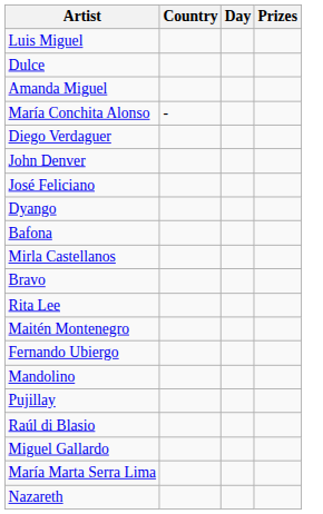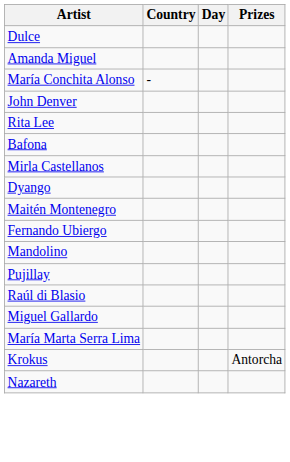 <table class="wikitable">
 <tr>
 <th>Artist</th>
 <th>Country</th>
 <th>Day</th>
 <th>Prizes</th>
-</tr>
-<tr>
-<td><a href='#'>Luis Miguel</a></td>
-<td></td>
-<td></td>
-<td></td>
 </tr>
 <tr>
 <td><a href='#'>Dulce</a></td>
 <td></td>
 <td></td>
 <td></td>
 </tr>
 <tr>
 <td><a href='#'>Amanda Miguel</a></td>
 <td></td>
 <td></td>
 <td></td>
 </tr>
 <tr>
 <td><a href='#'>María Conchita Alonso</a></td>
 <td> - </td>
 <td></td>
 <td></td>
 </tr>
 <tr>
-<td><a href='#'>Diego Verdaguer</a></td>
-<td></td>
-<td></td>
-<td></td>
-</tr>
-<tr>
 <td><a href='#'>John Denver</a></td>
 <td></td>
 <td></td>
 <td></td>
 </tr>
 <tr>
-<td><a href='#'>José Feliciano</a></td>
-<td></td>
-<td></td>
-<td></td>
-</tr>
-<tr>
-<td><a href='#'>Dyango</a></td>
+<td><a href='#'>Rita Lee</a></td>
 <td></td>
 <td></td>
 <td></td>
 </tr>
 <tr>
 <td><a href='#'>Bafona</a></td>
 <td></td>
 <td></td>
 <td></td>
 </tr>
 <tr>
 <td><a href='#'>Mirla Castellanos</a></td>
 <td></td>
 <td></td>
 <td></td>
 </tr>
 <tr>
-<td><a href='#'>Bravo</a></td>
-<td></td>
-<td></td>
-<td></td>
-</tr>
-<tr>
-<td><a href='#'>Rita Lee</a></td>
+<td><a href='#'>Dyango</a></td>
 <td></td>
 <td></td>
 <td></td>
 </tr>
 <tr>
 <td><a href='#'>Maitén Montenegro</a></td>
 <td></td>
 <td></td>
 <td></td>
 </tr>
 <tr>
 <td><a href='#'>Fernando Ubiergo</a></td>
 <td></td>
 <td></td>
 <td></td>
 </tr>
 <tr>
 <td><a href='#'>Mandolino</a></td>
 <td></td>
 <td></td>
 <td></td>
 </tr>
 <tr>
 <td><a href='#'>Pujillay</a></td>
 <td></td>
 <td></td>
 <td></td>
 </tr>
 <tr>
 <td><a href='#'>Raúl di Blasio</a></td>
 <td></td>
 <td></td>
 <td></td>
 </tr>
 <tr>
 <td><a href='#'>Miguel Gallardo</a></td>
 <td></td>
 <td></td>
 <td></td>
 </tr>
 <tr>
 <td><a href='#'>María Marta Serra Lima</a></td>
 <td></td>
 <td></td>
 <td></td>
 </tr>
 <tr>
+<td><a href='#'>Krokus</a></td>
+<td></td>
+<td></td>
+<td>Antorcha</td>
+</tr>
+<tr>
 <td><a href='#'>Nazareth</a></td>
 <td></td>
 <td></td>
 <td></td>
 </tr>
 </table>
